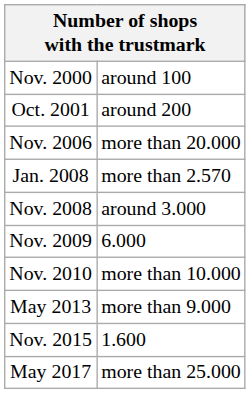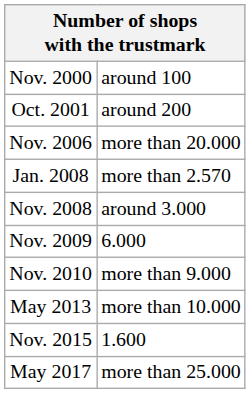 <table class="wikitable floatright" style="font-size: 90%">
 <tr style="background:#e3e3e3">
 <th colspan="2" align="center"><strong>Number of shops<br>with the trustmark </strong></th>
 </tr>
 <tr style="background:#FFFFFF" align="center">
 <td>Nov. 2000</td>
 <td align="left">around 100</td>
 </tr>
 <tr style="background:#FFFFFF" align="center">
 <td>Oct. 2001</td>
 <td align="left">around 200</td>
 </tr>
 <tr style="background:#FFFFFF" align="center">
 <td>Nov. 2006</td>
 <td align="left">more than 20.000</td>
 </tr>
 <tr style="background:#FFFFFF" align="center">
 <td>Jan. 2008</td>
 <td align="left">more than 2.570</td>
 </tr>
 <tr style="background:#FFFFFF" align="center">
 <td>Nov. 2008</td>
 <td align="left">around 3.000</td>
 </tr>
 <tr style="background:#FFFFFF" align="center">
 <td>Nov. 2009</td>
 <td align="left">6.000</td>
 </tr>
 <tr style="background:#FFFFFF" align="center">
 <td>Nov. 2010</td>
-<td align="left">more than 10.000</td>
+<td align="left">more than 9.000</td>
 </tr>
 <tr style="background:#FFFFFF" align="center">
 <td>May 2013</td>
-<td align="left">more than 9.000</td>
+<td align="left">more than 10.000</td>
 </tr>
 <tr style="background:#FFFFFF" align="center">
 <td>Nov. 2015</td>
 <td align="left">1.600</td>
 </tr>
 <tr style="background:#FFFFFF" align="center">
 <td>May 2017</td>
 <td align="left">more than 25.000</td>
 </tr>
 </table>
